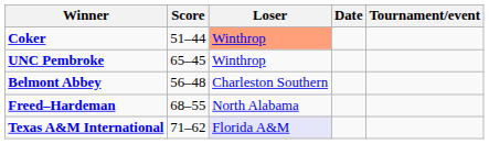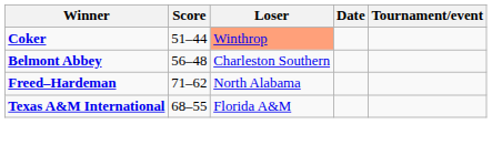 <table class="wikitable sortable ”wikitable" sortable”>
 <tr>
 <th>Winner</th>
 <th>Score</th>
 <th>Loser</th>
 <th>Date</th>
 <th>Tournament/event</th>
 </tr>
 <tr>
 <td><strong><a href='#'>Coker</a></strong> </td>
 <td>51–44</td>
 <td style="background: lightsalmon;"><a href='#'>Winthrop</a></td>
 <td></td>
 <td></td>
 </tr>
 <tr>
-<td><strong><a href='#'>UNC Pembroke</a></strong> </td>
-<td>65–45</td>
-<td><a href='#'>Winthrop</a></td>
-<td></td>
-<td></td>
-</tr>
-<tr>
 <td><strong><a href='#'>Belmont Abbey</a></strong> </td>
 <td>56–48</td>
 <td><a href='#'>Charleston Southern</a></td>
 <td></td>
 <td></td>
 </tr>
 <tr>
 <td><strong><a href='#'>Freed–Hardeman</a></strong> </td>
-<td>68–55</td>
+<td>71–62</td>
 <td><a href='#'>North Alabama</a></td>
 <td></td>
 <td></td>
 </tr>
 <tr>
 <td><strong><a href='#'>Texas A&M International</a></strong> </td>
-<td>71–62</td>
-<td style="background: lavender;"><a href='#'>Florida A&M</a></td>
+<td>68–55</td>
+<td><a href='#'>Florida A&M</a></td>
 <td></td>
 <td></td>
 </tr>
 </table>
